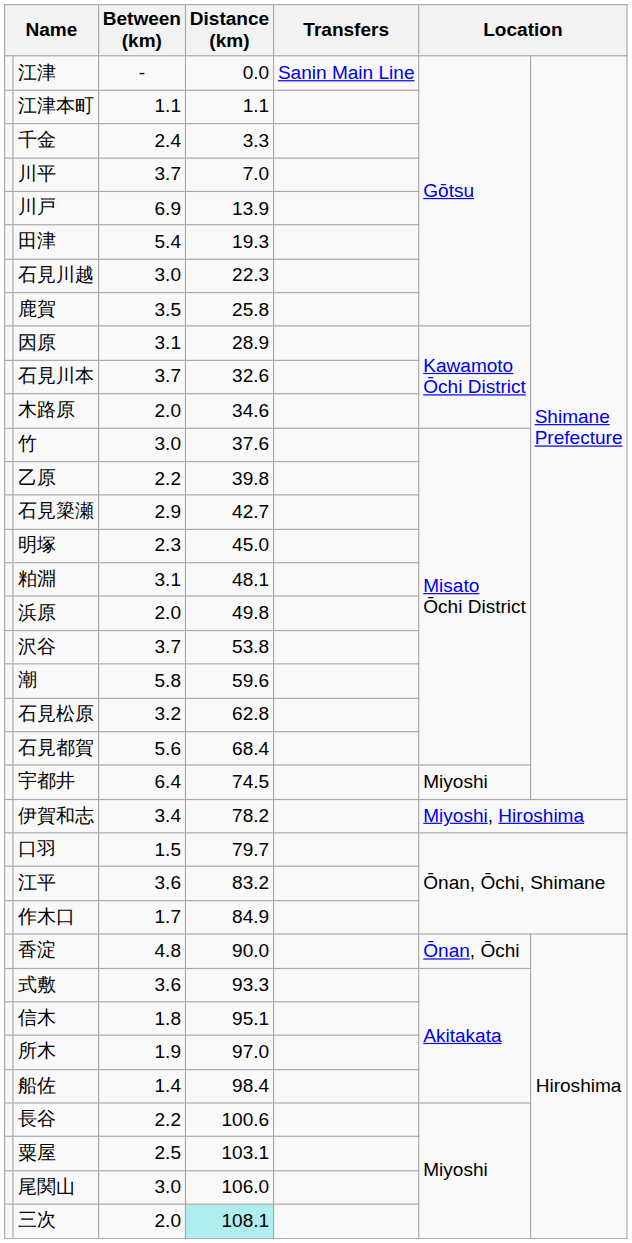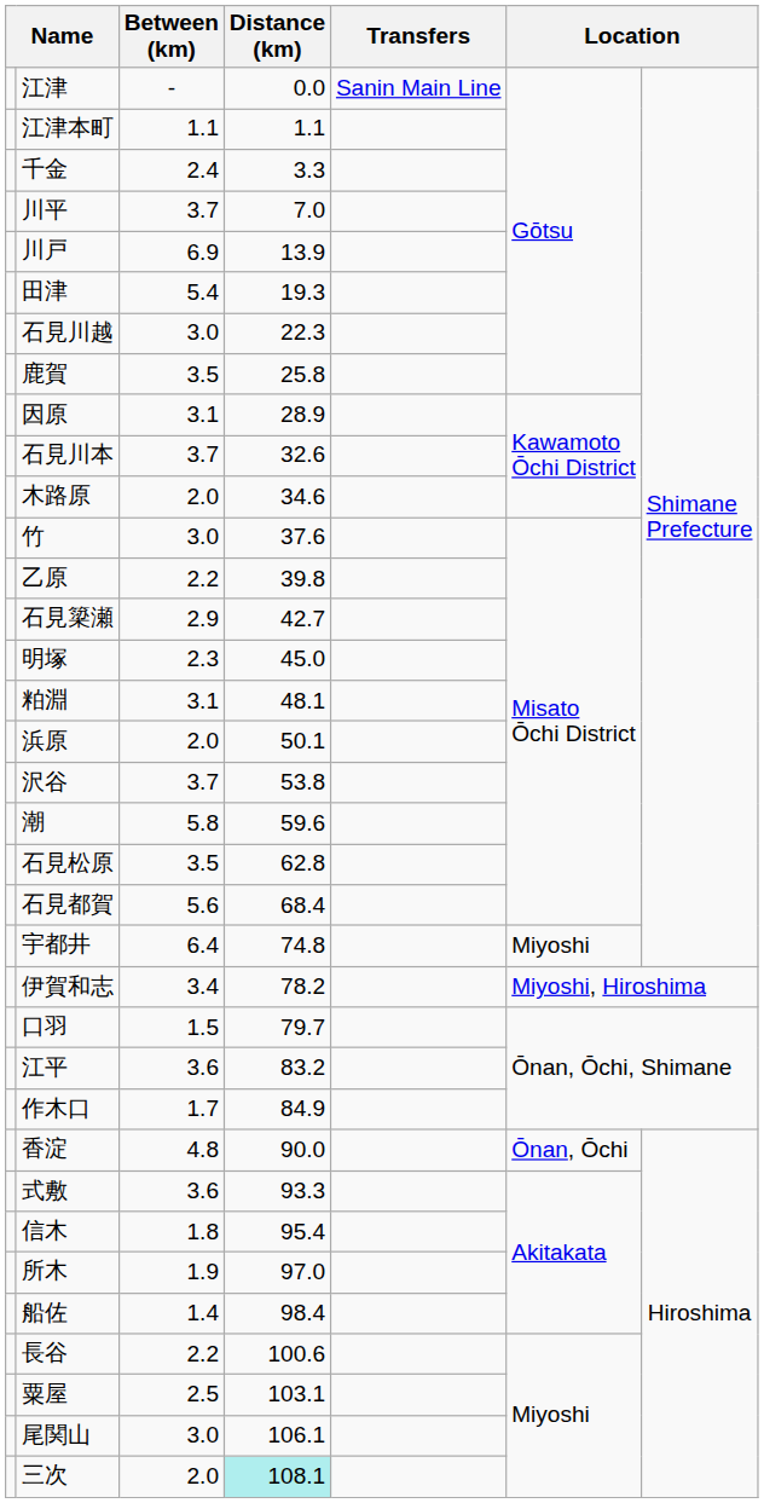 <table class="wikitable">
 <tr>
 <th colspan="2">Name</th>
 <th style="width:2.5em;">Between (km)</th>
 <th style="width:3em;">Distance (km)</th>
 <th>Transfers</th>
 <th colspan="2">Location</th>
 </tr>
 <tr>
 <td></td>
 <td>江津</td>
 <td style="text-align:center;">-</td>
 <td style="text-align:right;">0.0</td>
 <td> <a href='#'>Sanin Main Line</a></td>
 <td rowspan=8><a href='#'>Gōtsu</a></td>
 <td rowspan="22"><a href='#'>Shimane Prefecture</a></td>
 </tr>
 <tr>
 <td></td>
 <td>江津本町</td>
 <td style="text-align:right;">1.1</td>
 <td style="text-align:right;">1.1</td>
 <td> </td>
 </tr>
 <tr>
 <td></td>
 <td>千金</td>
 <td style="text-align:right;">2.4</td>
 <td style="text-align:right;">3.3</td>
 <td> </td>
 </tr>
 <tr>
 <td></td>
 <td>川平</td>
 <td style="text-align:right;">3.7</td>
 <td style="text-align:right;">7.0</td>
 <td> </td>
 </tr>
 <tr>
 <td></td>
 <td>川戸</td>
 <td style="text-align:right;">6.9</td>
 <td style="text-align:right;">13.9</td>
 <td> </td>
 </tr>
 <tr>
 <td></td>
 <td>田津</td>
 <td style="text-align:right;">5.4</td>
 <td style="text-align:right;">19.3</td>
 <td> </td>
 </tr>
 <tr>
 <td></td>
 <td>石見川越</td>
 <td style="text-align:right;">3.0</td>
 <td style="text-align:right;">22.3</td>
 <td> </td>
 </tr>
 <tr>
 <td></td>
 <td>鹿賀</td>
 <td style="text-align:right;">3.5</td>
 <td style="text-align:right;">25.8</td>
 <td> </td>
 </tr>
 <tr>
 <td></td>
 <td>因原</td>
 <td style="text-align:right;">3.1</td>
 <td style="text-align:right;">28.9</td>
 <td> </td>
 <td rowspan="3"><a href='#'>Kawamoto</a><br><a href='#'>Ōchi District</a></td>
 </tr>
 <tr>
 <td></td>
 <td>石見川本</td>
 <td style="text-align:right;">3.7</td>
 <td style="text-align:right;">32.6</td>
 <td> </td>
 </tr>
 <tr>
 <td></td>
 <td>木路原</td>
 <td style="text-align:right;">2.0</td>
 <td style="text-align:right;">34.6</td>
 <td> </td>
 </tr>
 <tr>
 <td></td>
 <td>竹</td>
 <td style="text-align:right;">3.0</td>
 <td style="text-align:right;">37.6</td>
 <td> </td>
 <td rowspan="10"><a href='#'>Misato</a><br>Ōchi District</td>
 </tr>
 <tr>
 <td></td>
 <td>乙原</td>
 <td style="text-align:right;">2.2</td>
 <td style="text-align:right;">39.8</td>
 <td> </td>
 </tr>
 <tr>
 <td></td>
 <td>石見簗瀬</td>
 <td style="text-align:right;">2.9</td>
 <td style="text-align:right;">42.7</td>
 <td> </td>
 </tr>
 <tr>
 <td></td>
 <td>明塚</td>
 <td style="text-align:right;">2.3</td>
 <td style="text-align:right;">45.0</td>
 <td> </td>
 </tr>
 <tr>
 <td></td>
 <td>粕淵</td>
 <td style="text-align:right;">3.1</td>
 <td style="text-align:right;">48.1</td>
 <td> </td>
 </tr>
 <tr>
 <td></td>
 <td>浜原</td>
 <td style="text-align:right;">2.0</td>
-<td style="text-align:right;">49.8</td>
+<td style="text-align:right;">50.1</td>
 <td> </td>
 </tr>
 <tr>
 <td></td>
 <td>沢谷</td>
 <td style="text-align:right;">3.7</td>
 <td style="text-align:right;">53.8</td>
 <td> </td>
 </tr>
 <tr>
 <td></td>
 <td>潮</td>
 <td style="text-align:right;">5.8</td>
 <td style="text-align:right;">59.6</td>
 <td> </td>
 </tr>
 <tr>
 <td></td>
 <td>石見松原</td>
-<td style="text-align:right;">3.2</td>
+<td style="text-align:right;">3.5</td>
 <td style="text-align:right;">62.8</td>
 <td> </td>
 </tr>
 <tr>
 <td></td>
 <td>石見都賀</td>
 <td style="text-align:right;">5.6</td>
 <td style="text-align:right;">68.4</td>
 <td> </td>
 </tr>
 <tr>
 <td></td>
 <td>宇都井</td>
 <td style="text-align:right;">6.4</td>
-<td style="text-align:right;">74.5</td>
+<td style="text-align:right;">74.8</td>
 <td> </td>
 <td>Miyoshi</td>
 </tr>
 <tr>
 <td></td>
 <td>伊賀和志</td>
 <td style="text-align:right;">3.4</td>
 <td style="text-align:right;">78.2</td>
 <td> </td>
 <td colspan="2"><a href='#'>Miyoshi</a>, <a href='#'>Hiroshima</a></td>
 </tr>
 <tr>
 <td></td>
 <td>口羽</td>
 <td style="text-align:right;">1.5</td>
 <td style="text-align:right;">79.7</td>
 <td> </td>
 <td rowspan="3" colspan="3">Ōnan, Ōchi, Shimane</td>
 </tr>
 <tr>
 <td></td>
 <td>江平</td>
 <td style="text-align:right;">3.6</td>
 <td style="text-align:right;">83.2</td>
 <td> </td>
 </tr>
 <tr>
 <td></td>
 <td>作木口</td>
 <td style="text-align:right;">1.7</td>
 <td style="text-align:right;">84.9</td>
 <td> </td>
 </tr>
 <tr>
 <td></td>
 <td>香淀</td>
 <td style="text-align:right;">4.8</td>
 <td style="text-align:right;">90.0</td>
 <td> </td>
 <td><a href='#'>Ōnan</a>, Ōchi</td>
 <td rowspan="9" style="text-align:center; width:1em;">Hiroshima</td>
 </tr>
 <tr>
 <td></td>
 <td>式敷</td>
 <td style="text-align:right;">3.6</td>
 <td style="text-align:right;">93.3</td>
 <td> </td>
 <td rowspan="4"><a href='#'>Akitakata</a></td>
 </tr>
 <tr>
 <td></td>
 <td>信木</td>
 <td style="text-align:right;">1.8</td>
-<td style="text-align:right;">95.1</td>
+<td style="text-align:right;">95.4</td>
 <td> </td>
 </tr>
 <tr>
 <td></td>
 <td>所木</td>
 <td style="text-align:right;">1.9</td>
 <td style="text-align:right;">97.0</td>
 <td> </td>
 </tr>
 <tr>
 <td></td>
 <td>船佐</td>
 <td style="text-align:right;">1.4</td>
 <td style="text-align:right;">98.4</td>
 <td> </td>
 </tr>
 <tr>
 <td></td>
 <td>長谷</td>
 <td style="text-align:right;">2.2</td>
 <td style="text-align:right;">100.6</td>
 <td> </td>
 <td rowspan="4">Miyoshi</td>
 </tr>
 <tr>
 <td></td>
 <td>粟屋</td>
 <td style="text-align:right;">2.5</td>
 <td style="text-align:right;">103.1</td>
 <td> </td>
 </tr>
 <tr>
 <td></td>
 <td>尾関山</td>
 <td style="text-align:right;">3.0</td>
-<td style="text-align:right;">106.0</td>
+<td style="text-align:right;">106.1</td>
 <td> </td>
 </tr>
 <tr>
 <td></td>
 <td>三次</td>
 <td style="text-align:right;">2.0</td>
 <td style="background: paleturquoise; text-align:right;">108.1</td>
 <td></td>
 </tr>
 </table>
